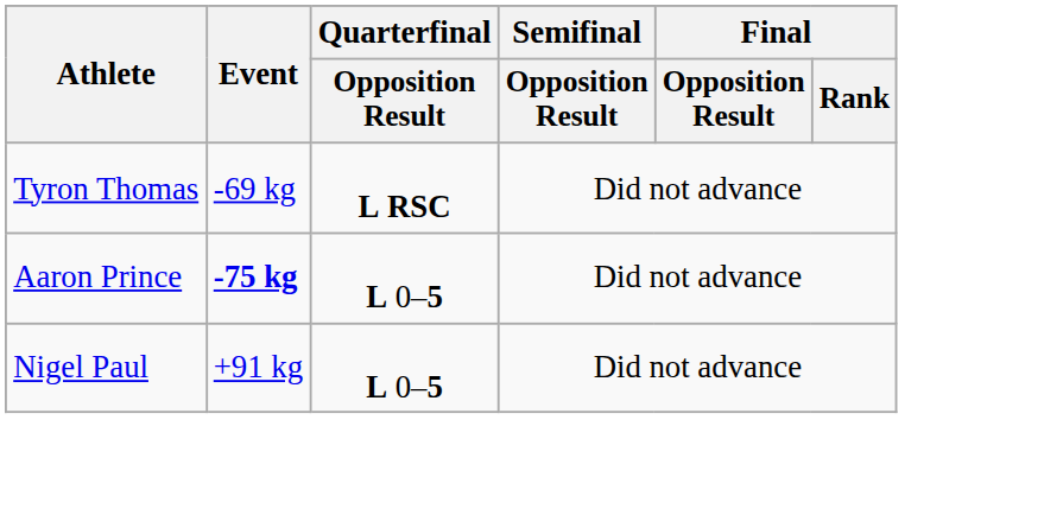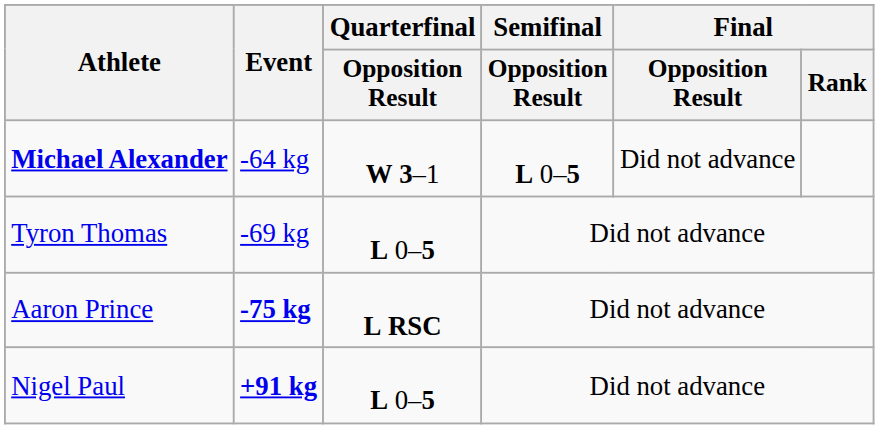 <table class=wikitable style=font-size:90%;text-align:center>
 <tr>
 <th rowspan=2>Athlete</th>
 <th rowspan=2>Event</th>
 <th>Quarterfinal</th>
 <th>Semifinal</th>
 <th colspan=2>Final</th>
 </tr>
 <tr style=font-size:95%>
 <th>Opposition<br>Result</th>
 <th>Opposition<br>Result</th>
 <th>Opposition<br>Result</th>
 <th>Rank</th>
 </tr>
+<tr>
+<td style="text-align:left"><strong><a href='#'>Michael Alexander</a></strong></td>
+<td style="text-align:left"><a href='#'>-64 kg</a></td>
+<td><br><strong>W</strong> <strong>3</strong>–1</td>
+<td><br><strong>L</strong> 0–<strong>5</strong></td>
+<td>Did not advance</td>
+<td></td>
+</tr>
 <tr style="text-align:center">
 <td style="text-align:left"><a href='#'>Tyron Thomas</a></td>
 <td style="text-align:left"><a href='#'>-69 kg</a></td>
-<td style="text-align:center"><br><strong>L</strong> <strong>RSC</strong></td>
+<td style="text-align:center"><br><strong>L</strong> 0–<strong>5</strong></td>
 <td colspan=3>Did not advance</td>
 </tr>
 <tr style="text-align:center">
 <td style="text-align:left"><a href='#'>Aaron Prince</a></td>
 <td style="text-align:left"><strong><a href='#'>-75 kg</a></strong></td>
-<td style="text-align:center"><br><strong>L</strong> 0–<strong>5</strong></td>
+<td style="text-align:center"><br><strong>L</strong> <strong>RSC</strong></td>
 <td colspan=3>Did not advance</td>
 </tr>
 <tr style="text-align:center">
 <td style="text-align:left"><a href='#'>Nigel Paul</a></td>
-<td style="text-align:left"><a href='#'>+91 kg</a></td>
+<td style="text-align:left"><strong><a href='#'>+91 kg</a></strong></td>
 <td style="text-align:center"><br><strong>L</strong> 0–<strong>5</strong></td>
 <td colspan=3>Did not advance</td>
 </tr>
 </table>
